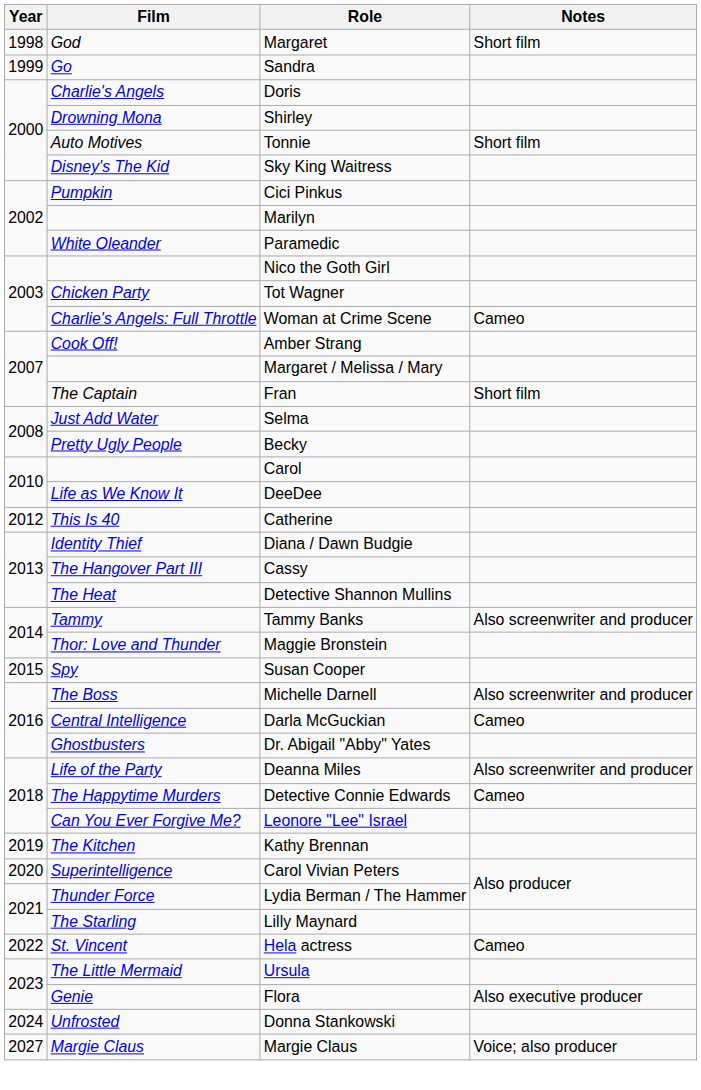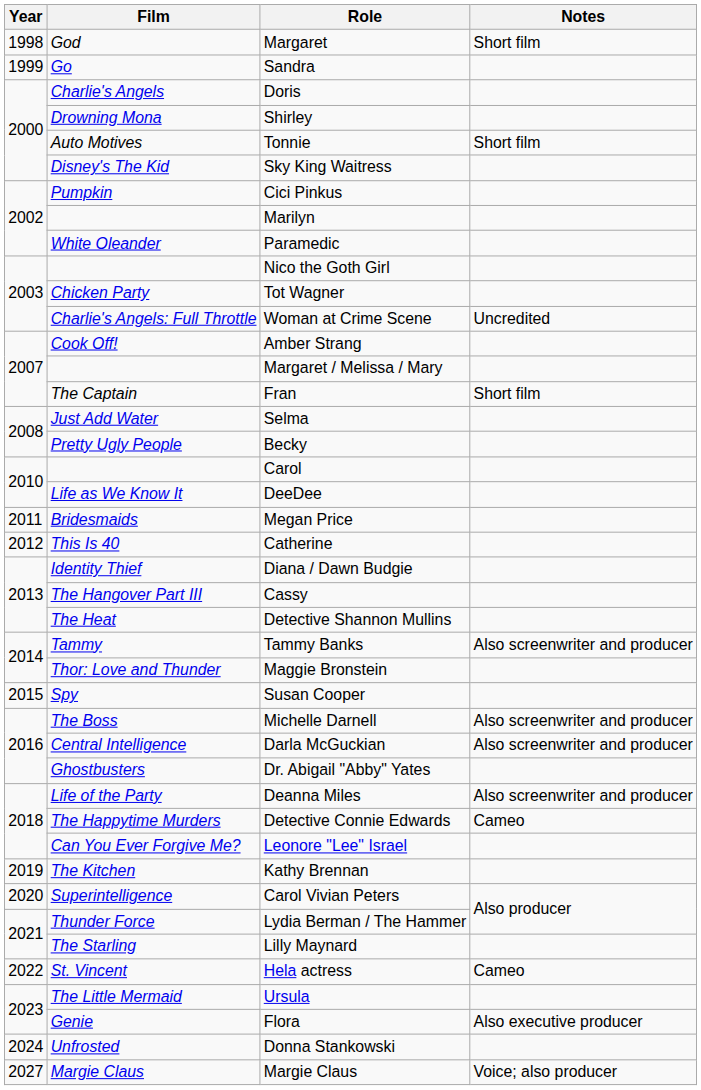 <table class="wikitable sortable">
 <tr>
 <th>Year</th>
 <th>Film</th>
 <th>Role</th>
 <th class="unsortable">Notes</th>
 </tr>
 <tr>
 <td>1998</td>
 <td><em>God</em></td>
 <td>Margaret</td>
 <td>Short film</td>
 </tr>
 <tr>
 <td>1999</td>
 <td><em><a href='#'>Go</a></em></td>
 <td>Sandra</td>
 <td></td>
 </tr>
 <tr>
 <td rowspan=4>2000</td>
 <td><em><a href='#'>Charlie's Angels</a></em></td>
 <td>Doris</td>
 <td></td>
 </tr>
 <tr>
 <td><em><a href='#'>Drowning Mona</a></em></td>
 <td>Shirley</td>
 <td></td>
 </tr>
 <tr>
 <td><em>Auto Motives</em></td>
 <td>Tonnie</td>
 <td>Short film</td>
 </tr>
 <tr>
 <td><em><a href='#'>Disney's The Kid</a></em></td>
 <td>Sky King Waitress</td>
 <td></td>
 </tr>
 <tr>
 <td rowspan=3>2002</td>
 <td><em><a href='#'>Pumpkin</a></em></td>
 <td>Cici Pinkus</td>
 <td></td>
 </tr>
 <tr>
 <td><em></em></td>
 <td>Marilyn</td>
 <td></td>
 </tr>
 <tr>
 <td><em><a href='#'>White Oleander</a></em></td>
 <td>Paramedic</td>
 <td></td>
 </tr>
 <tr>
 <td rowspan=3>2003</td>
 <td><em></em></td>
 <td>Nico the Goth Girl</td>
 <td></td>
 </tr>
 <tr>
 <td><em><a href='#'>Chicken Party</a></em></td>
 <td>Tot Wagner</td>
 <td></td>
 </tr>
 <tr>
 <td><em><a href='#'>Charlie's Angels: Full Throttle</a></em></td>
 <td>Woman at Crime Scene</td>
-<td>Cameo</td>
+<td>Uncredited</td>
 </tr>
 <tr>
 <td rowspan=3>2007</td>
 <td><em><a href='#'>Cook Off!</a></em></td>
 <td>Amber Strang</td>
 <td></td>
 </tr>
 <tr>
 <td><em></em></td>
 <td>Margaret / Melissa / Mary</td>
 <td></td>
 </tr>
 <tr>
 <td><em>The Captain</em></td>
 <td>Fran</td>
 <td>Short film</td>
 </tr>
 <tr>
 <td rowspan=2>2008</td>
 <td><em><a href='#'>Just Add Water</a></em></td>
 <td>Selma</td>
 <td></td>
 </tr>
 <tr>
 <td><em><a href='#'>Pretty Ugly People</a></em></td>
 <td>Becky</td>
 <td></td>
 </tr>
 <tr>
 <td rowspan=2>2010</td>
 <td><em></em></td>
 <td>Carol</td>
 <td></td>
 </tr>
 <tr>
 <td><em><a href='#'>Life as We Know It</a></em></td>
 <td>DeeDee</td>
+<td></td>
+</tr>
+<tr>
+<td>2011</td>
+<td><em><a href='#'>Bridesmaids</a></em></td>
+<td>Megan Price</td>
 <td></td>
 </tr>
 <tr>
 <td>2012</td>
 <td><em><a href='#'>This Is 40</a></em></td>
 <td>Catherine</td>
 <td></td>
 </tr>
 <tr>
 <td rowspan=3>2013</td>
 <td><em><a href='#'>Identity Thief</a></em></td>
 <td>Diana / Dawn Budgie</td>
 <td></td>
 </tr>
 <tr>
 <td><em><a href='#'>The Hangover Part III</a></em></td>
 <td>Cassy</td>
 <td></td>
 </tr>
 <tr>
 <td><em><a href='#'>The Heat</a></em></td>
 <td>Detective Shannon Mullins</td>
 <td></td>
 </tr>
 <tr>
 <td rowspan=2>2014</td>
 <td><em><a href='#'>Tammy</a></em></td>
 <td>Tammy Banks</td>
 <td>Also screenwriter and producer</td>
 </tr>
 <tr>
 <td><em><a href='#'>Thor: Love and Thunder</a></em></td>
 <td>Maggie Bronstein</td>
 <td></td>
 </tr>
 <tr>
 <td>2015</td>
 <td><em><a href='#'>Spy</a></em></td>
 <td>Susan Cooper</td>
 <td></td>
 </tr>
 <tr>
 <td rowspan=3>2016</td>
 <td><em><a href='#'>The Boss</a></em></td>
 <td>Michelle Darnell</td>
 <td>Also screenwriter and producer</td>
 </tr>
 <tr>
 <td><em><a href='#'>Central Intelligence</a></em></td>
 <td>Darla McGuckian</td>
-<td>Cameo</td>
+<td>Also screenwriter and producer</td>
 </tr>
 <tr>
 <td><em><a href='#'>Ghostbusters</a></em></td>
 <td>Dr. Abigail "Abby" Yates</td>
 <td></td>
 </tr>
 <tr>
 <td rowspan=3>2018</td>
 <td><em><a href='#'>Life of the Party</a></em></td>
 <td>Deanna Miles</td>
 <td>Also screenwriter and producer</td>
 </tr>
 <tr>
 <td><em><a href='#'>The Happytime Murders</a></em></td>
 <td>Detective Connie Edwards</td>
 <td>Cameo</td>
 </tr>
 <tr>
 <td><em><a href='#'>Can You Ever Forgive Me?</a></em></td>
 <td><a href='#'>Leonore "Lee" Israel</a></td>
 <td></td>
 </tr>
 <tr>
 <td>2019</td>
 <td><em><a href='#'>The Kitchen</a></em></td>
 <td>Kathy Brennan</td>
 <td></td>
 </tr>
 <tr>
 <td>2020</td>
 <td><em><a href='#'>Superintelligence</a></em></td>
 <td>Carol Vivian Peters</td>
 <td rowspan="2">Also producer</td>
 </tr>
 <tr>
 <td rowspan=2>2021</td>
 <td><em><a href='#'>Thunder Force</a></em></td>
 <td>Lydia Berman / The Hammer</td>
 </tr>
 <tr>
 <td><em><a href='#'>The Starling</a></em></td>
 <td>Lilly Maynard</td>
 <td></td>
 </tr>
 <tr>
 <td>2022</td>
 <td><em><a href='#'>St. Vincent</a></em></td>
 <td><a href='#'>Hela</a> actress</td>
 <td>Cameo</td>
 </tr>
 <tr>
 <td rowspan=2>2023</td>
 <td><em><a href='#'>The Little Mermaid</a></em></td>
 <td><a href='#'>Ursula</a></td>
 <td></td>
 </tr>
 <tr>
 <td><em><a href='#'>Genie</a></em></td>
 <td>Flora</td>
 <td>Also executive producer</td>
 </tr>
 <tr>
 <td>2024</td>
 <td><em><a href='#'>Unfrosted</a></em></td>
 <td>Donna Stankowski</td>
 <td></td>
 </tr>
 <tr>
 <td>2027</td>
 <td><em><a href='#'>Margie Claus</a></em></td>
 <td>Margie Claus</td>
 <td>Voice; also producer</td>
 </tr>
 </table>
